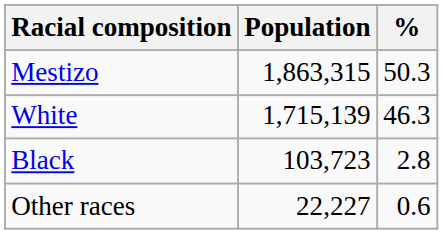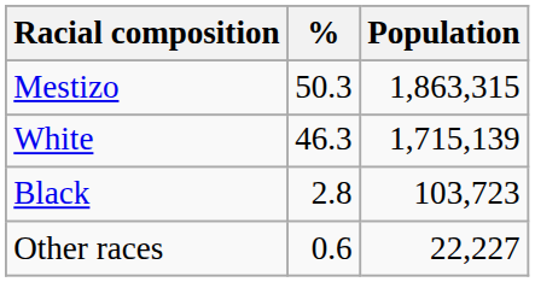 <table class="wikitable" style="font-size: 90%;">
 <tr>
 <th>Racial composition</th>
+<th>%</th>
 <th>Population</th>
-<th>%</th>
 </tr>
 <tr>
 <td><a href='#'>Mestizo</a></td>
+<td style="text-align:right;">50.3</td>
 <td style="text-align:right;">1,863,315</td>
-<td style="text-align:right;">50.3</td>
 </tr>
 <tr>
 <td><a href='#'>White</a></td>
+<td style="text-align:right;">46.3</td>
 <td style="text-align:right;">1,715,139</td>
-<td style="text-align:right;">46.3</td>
 </tr>
 <tr>
 <td><a href='#'>Black</a></td>
+<td style="text-align:right;">2.8</td>
 <td style="text-align:right;">103,723</td>
-<td style="text-align:right;">2.8</td>
 </tr>
 <tr>
 <td>Other races</td>
+<td style="text-align:right;">0.6</td>
 <td style="text-align:right;">22,227</td>
-<td style="text-align:right;">0.6</td>
 </tr>
 </table>
